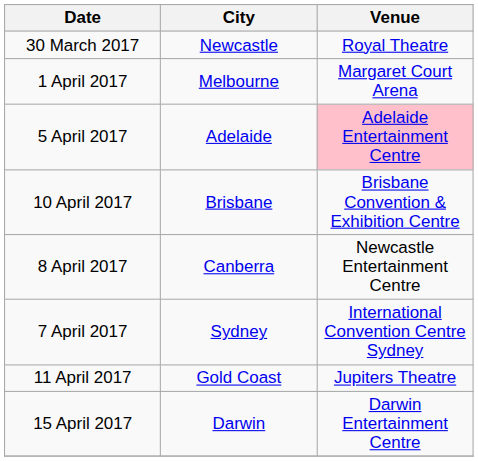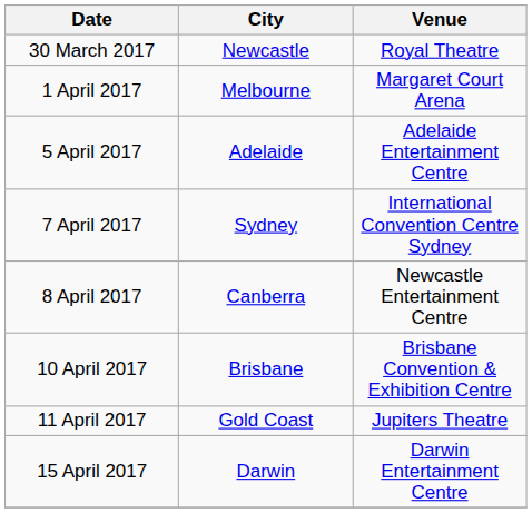 <table class="wikitable" style="text-align:center;">
 <tr bgcolor="#CCCCCC">
 <th width="140">Date</th>
 <th width="140">City</th>
 <th width="140">Venue</th>
 </tr>
 <tr>
 <td>30 March 2017</td>
 <td><a href='#'>Newcastle</a></td>
 <td><a href='#'>Royal Theatre</a></td>
 </tr>
 <tr>
 <td>1 April 2017</td>
 <td><a href='#'>Melbourne</a></td>
 <td><a href='#'>Margaret Court Arena</a></td>
 </tr>
 <tr>
 <td>5 April 2017</td>
 <td><a href='#'>Adelaide</a></td>
-<td style="background: pink;"><a href='#'>Adelaide Entertainment Centre</a></td>
+<td><a href='#'>Adelaide Entertainment Centre</a></td>
 </tr>
 <tr>
-<td>10 April 2017</td>
-<td><a href='#'>Brisbane</a></td>
-<td><a href='#'>Brisbane Convention & Exhibition Centre</a></td>
+<td>7 April 2017</td>
+<td><a href='#'>Sydney</a></td>
+<td><a href='#'>International Convention Centre Sydney</a></td>
 </tr>
 <tr>
 <td>8 April 2017</td>
 <td><a href='#'>Canberra</a></td>
 <td>Newcastle Entertainment Centre</td>
 </tr>
 <tr>
-<td>7 April 2017</td>
-<td><a href='#'>Sydney</a></td>
-<td><a href='#'>International Convention Centre Sydney</a></td>
+<td>10 April 2017</td>
+<td><a href='#'>Brisbane</a></td>
+<td><a href='#'>Brisbane Convention & Exhibition Centre</a></td>
 </tr>
 <tr>
 <td>11 April 2017</td>
 <td><a href='#'>Gold Coast</a></td>
 <td><a href='#'>Jupiters Theatre</a></td>
 </tr>
 <tr>
 <td>15 April 2017</td>
 <td><a href='#'>Darwin</a></td>
 <td><a href='#'>Darwin Entertainment Centre</a></td>
 </tr>
 <tr>
 </tr>
 </table>
